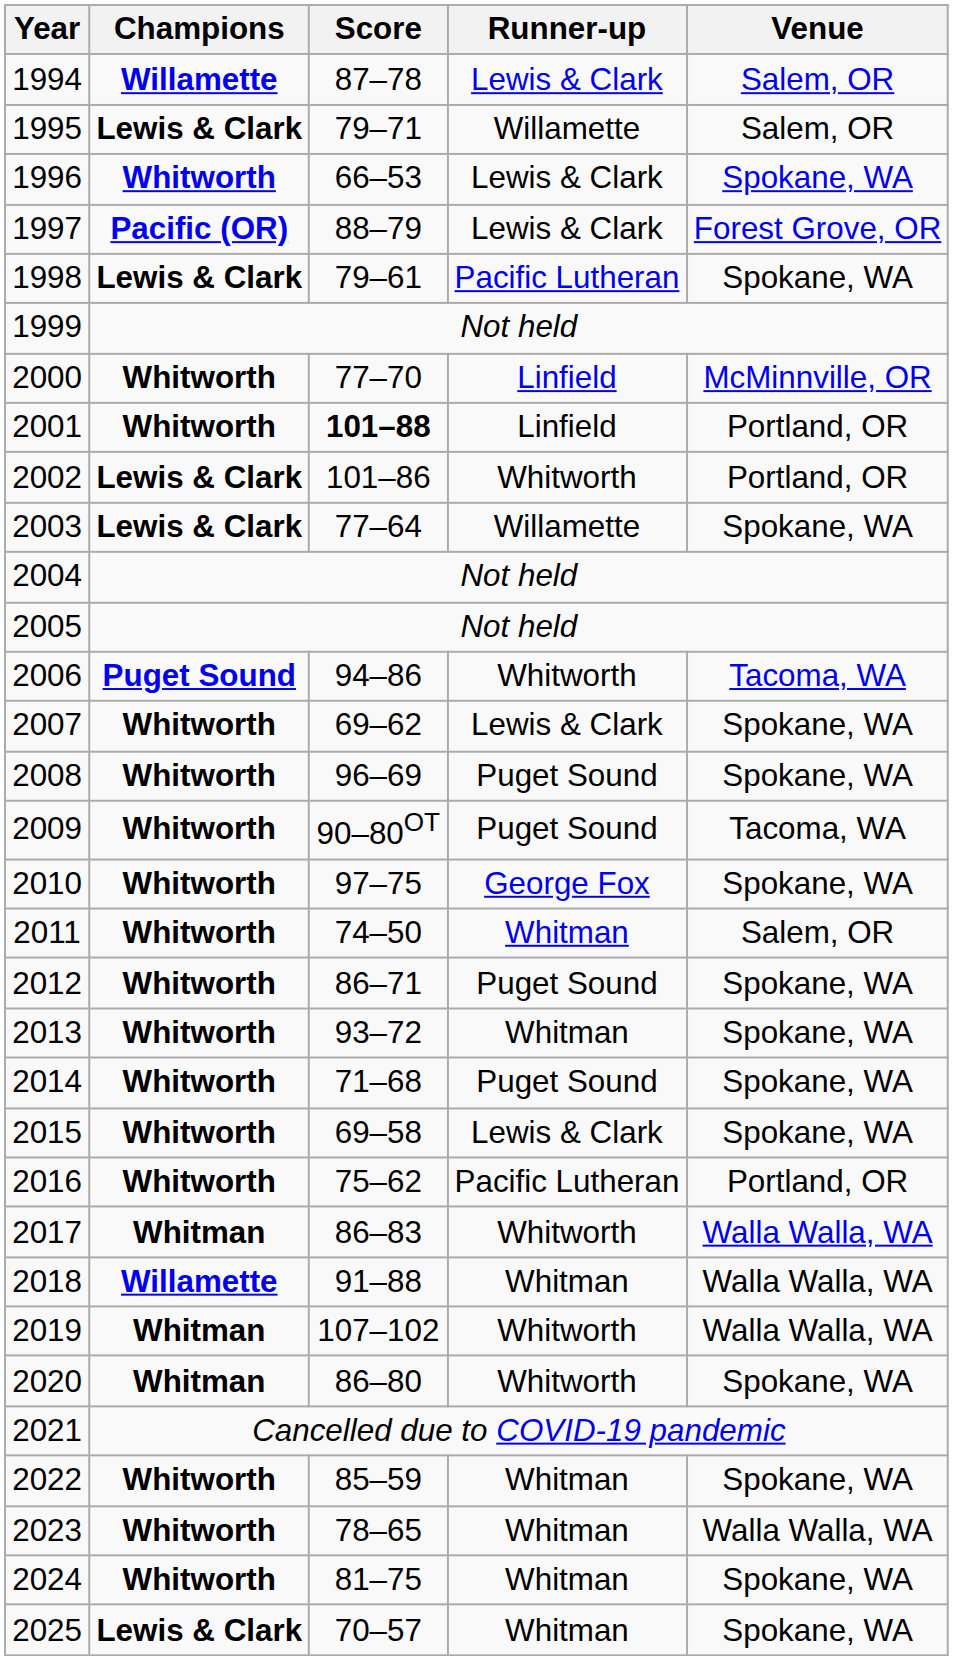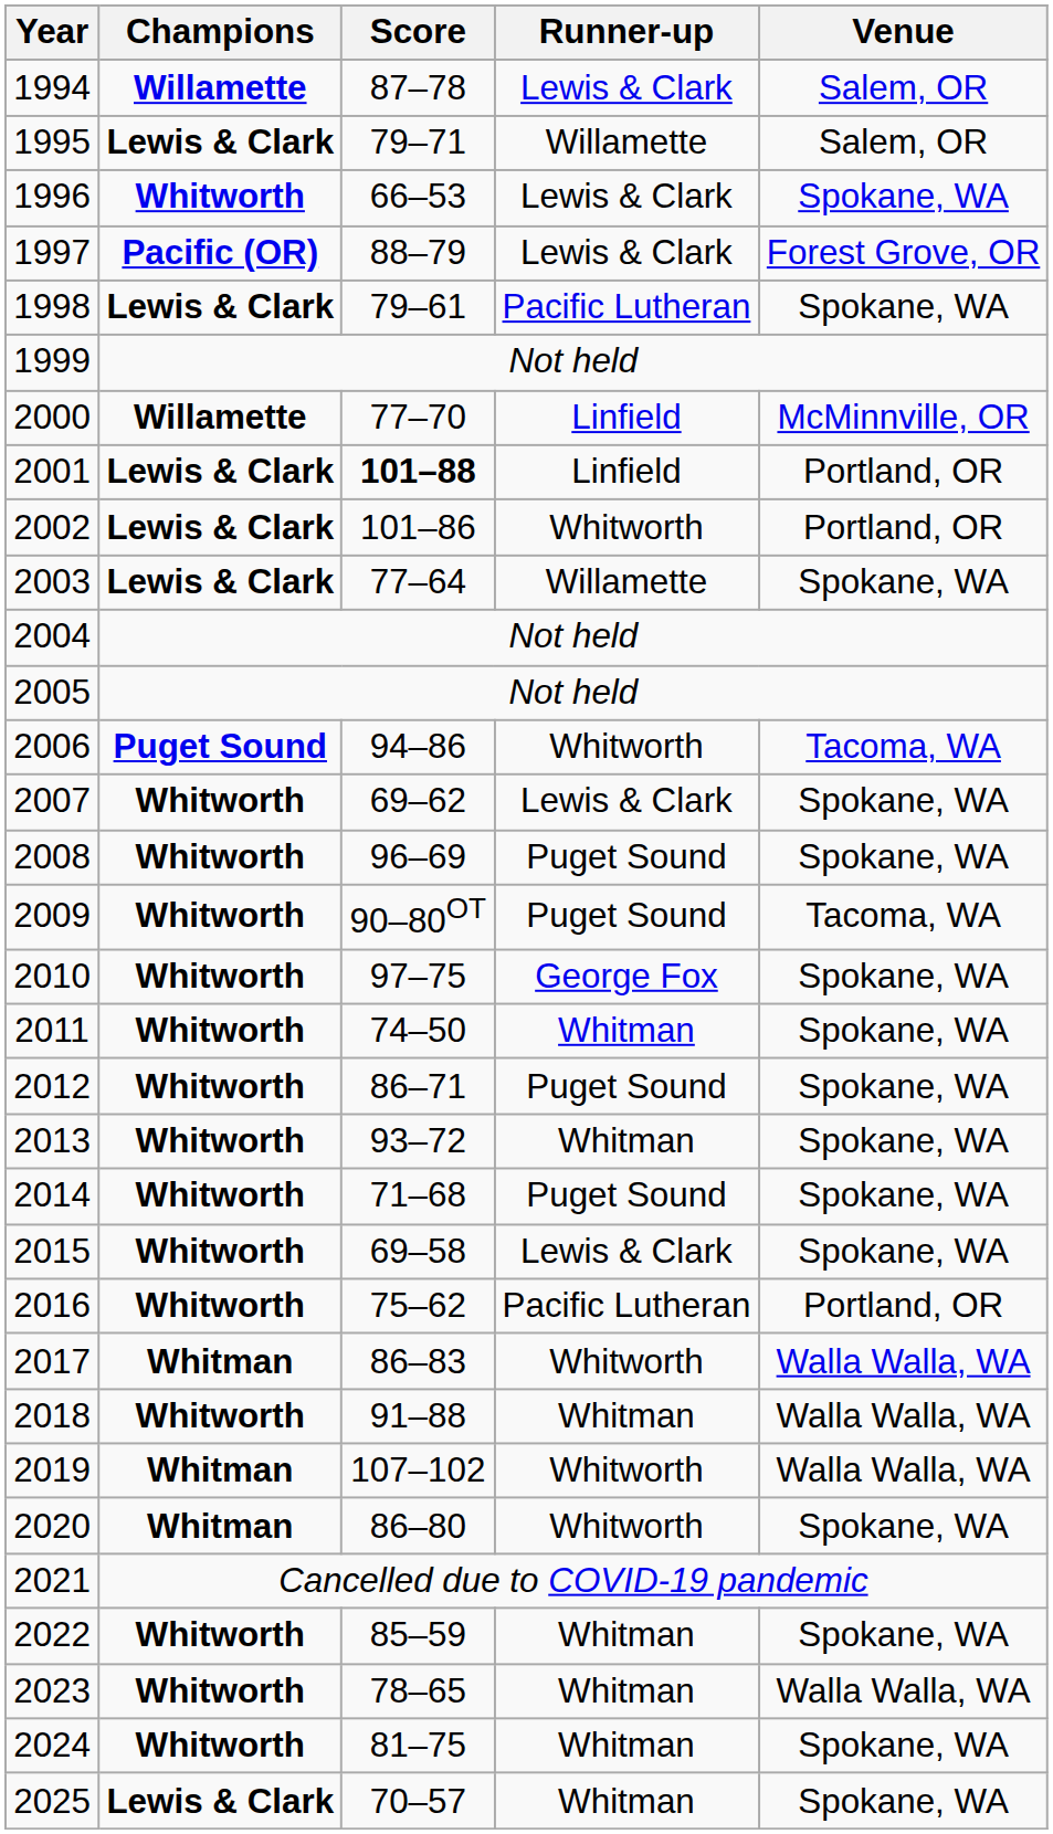 <table class="wikitable sortable">
 <tr>
 <th>Year</th>
 <th>Champions</th>
 <th>Score</th>
 <th>Runner-up</th>
 <th>Venue</th>
 </tr>
 <tr align=center>
 <td>1994</td>
 <td><strong><a href='#'>Willamette</a></strong></td>
 <td>87–78</td>
 <td><a href='#'>Lewis & Clark</a></td>
 <td><a href='#'>Salem, OR</a></td>
 </tr>
 <tr align=center>
 <td>1995</td>
 <td><strong>Lewis & Clark</strong></td>
 <td>79–71</td>
 <td>Willamette</td>
 <td>Salem, OR</td>
 </tr>
 <tr align=center>
 <td>1996</td>
 <td><strong><a href='#'>Whitworth</a></strong></td>
 <td>66–53</td>
 <td>Lewis & Clark</td>
 <td><a href='#'>Spokane, WA</a></td>
 </tr>
 <tr align=center>
 <td>1997</td>
 <td><strong><a href='#'>Pacific (OR)</a></strong></td>
 <td>88–79</td>
 <td>Lewis & Clark</td>
 <td><a href='#'>Forest Grove, OR</a></td>
 </tr>
 <tr align=center>
 <td>1998</td>
 <td><strong>Lewis & Clark</strong></td>
 <td>79–61</td>
 <td><a href='#'>Pacific Lutheran</a></td>
 <td>Spokane, WA</td>
 </tr>
 <tr align=center>
 <td>1999</td>
 <td colspan="4"><em>Not held</em></td>
 </tr>
 <tr align=center>
 <td>2000</td>
-<td><strong>Whitworth</strong></td>
+<td><strong>Willamette</strong></td>
 <td>77–70</td>
 <td><a href='#'>Linfield</a></td>
 <td><a href='#'>McMinnville, OR</a></td>
 </tr>
 <tr align=center>
 <td>2001</td>
-<td><strong>Whitworth</strong></td>
+<td><strong>Lewis & Clark</strong></td>
 <td><strong>101–88</strong></td>
 <td>Linfield</td>
 <td>Portland, OR</td>
 </tr>
 <tr align=center>
 <td>2002</td>
 <td><strong>Lewis & Clark</strong></td>
 <td>101–86</td>
 <td>Whitworth</td>
 <td>Portland, OR</td>
 </tr>
 <tr align=center>
 <td>2003</td>
 <td><strong>Lewis & Clark</strong></td>
 <td>77–64</td>
 <td>Willamette</td>
 <td>Spokane, WA</td>
 </tr>
 <tr align=center>
 <td>2004</td>
 <td colspan="4"><em>Not held</em></td>
 </tr>
 <tr align=center>
 <td>2005</td>
 <td colspan="4"><em>Not held</em></td>
 </tr>
 <tr align=center>
 <td>2006</td>
 <td><strong><a href='#'>Puget Sound</a></strong></td>
 <td>94–86</td>
 <td>Whitworth</td>
 <td><a href='#'>Tacoma, WA</a></td>
 </tr>
 <tr align=center>
 <td>2007</td>
 <td><strong>Whitworth</strong></td>
 <td>69–62</td>
 <td>Lewis & Clark</td>
 <td>Spokane, WA</td>
 </tr>
 <tr align=center>
 <td>2008</td>
 <td><strong>Whitworth</strong></td>
 <td>96–69</td>
 <td>Puget Sound</td>
 <td>Spokane, WA</td>
 </tr>
 <tr align=center>
 <td>2009</td>
 <td><strong>Whitworth</strong></td>
 <td>90–80<sup>OT</sup></td>
 <td>Puget Sound</td>
 <td>Tacoma, WA</td>
 </tr>
 <tr align=center>
 <td>2010</td>
 <td><strong>Whitworth</strong></td>
 <td>97–75</td>
 <td><a href='#'>George Fox</a></td>
 <td>Spokane, WA</td>
 </tr>
 <tr align=center>
 <td>2011</td>
 <td><strong>Whitworth</strong></td>
 <td>74–50</td>
 <td><a href='#'>Whitman</a></td>
-<td>Salem, OR</td>
+<td>Spokane, WA</td>
 </tr>
 <tr align=center>
 <td>2012</td>
 <td><strong>Whitworth</strong></td>
 <td>86–71</td>
 <td>Puget Sound</td>
 <td>Spokane, WA</td>
 </tr>
 <tr align=center>
 <td>2013</td>
 <td><strong>Whitworth</strong></td>
 <td>93–72</td>
 <td>Whitman</td>
 <td>Spokane, WA</td>
 </tr>
 <tr align=center>
 <td>2014</td>
 <td><strong>Whitworth</strong></td>
 <td>71–68</td>
 <td>Puget Sound</td>
 <td>Spokane, WA</td>
 </tr>
 <tr align=center>
 <td>2015</td>
 <td><strong>Whitworth</strong></td>
 <td>69–58</td>
 <td>Lewis & Clark</td>
 <td>Spokane, WA</td>
 </tr>
 <tr align=center>
 <td>2016</td>
 <td><strong>Whitworth</strong></td>
 <td>75–62</td>
 <td>Pacific Lutheran</td>
 <td>Portland, OR</td>
 </tr>
 <tr align=center>
 <td>2017</td>
 <td><strong>Whitman</strong></td>
 <td>86–83</td>
 <td>Whitworth</td>
 <td><a href='#'>Walla Walla, WA</a></td>
 </tr>
 <tr align=center>
 <td>2018</td>
-<td><strong><a href='#'>Willamette</a></strong></td>
+<td><strong>Whitworth</strong></td>
 <td>91–88</td>
 <td>Whitman</td>
 <td>Walla Walla, WA</td>
 </tr>
 <tr align=center>
 <td>2019</td>
 <td><strong>Whitman</strong></td>
 <td>107–102</td>
 <td>Whitworth</td>
 <td>Walla Walla, WA</td>
 </tr>
 <tr align=center>
 <td>2020</td>
 <td><strong>Whitman</strong></td>
 <td>86–80</td>
 <td>Whitworth</td>
 <td>Spokane, WA</td>
 </tr>
 <tr align=center>
 <td>2021</td>
 <td colspan=4><em>Cancelled due to <a href='#'>COVID-19 pandemic</a></em></td>
 </tr>
 <tr align=center>
 <td>2022</td>
 <td><strong>Whitworth</strong></td>
 <td>85–59</td>
 <td>Whitman</td>
 <td>Spokane, WA</td>
 </tr>
 <tr align=center>
 <td>2023</td>
 <td><strong>Whitworth</strong></td>
 <td>78–65</td>
 <td>Whitman</td>
 <td>Walla Walla, WA</td>
 </tr>
 <tr align=center>
 <td>2024</td>
 <td><strong>Whitworth</strong></td>
 <td>81–75</td>
 <td>Whitman</td>
 <td>Spokane, WA</td>
 </tr>
 <tr align=center>
 <td>2025</td>
 <td><strong>Lewis & Clark</strong></td>
 <td>70–57</td>
 <td>Whitman</td>
 <td>Spokane, WA</td>
 </tr>
 </table>
